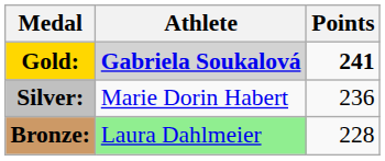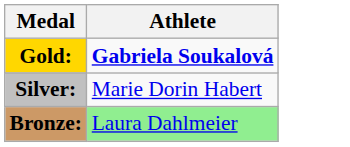 <table class="wikitable">
 <tr>
 <th>Medal</th>
 <th>Athlete</th>
-<th>Points</th>
 </tr>
 <tr>
 <td style="text-align:center;background-color:gold;"><strong>Gold:</strong></td>
-<td style="background: lightgrey;"> <strong><a href='#'>Gabriela Soukalová</a></strong></td>
-<td align="right"><strong>241</strong></td>
+<td> <strong><a href='#'>Gabriela Soukalová</a></strong></td>
 </tr>
 <tr>
 <td style="text-align:center;background-color:silver;"><strong>Silver:</strong></td>
 <td> <a href='#'>Marie Dorin Habert</a></td>
-<td align="right">236</td>
 </tr>
 <tr>
 <td style="text-align:center;background-color:#CC9966;"><strong>Bronze:</strong></td>
 <td style="background: lightgreen;"> <a href='#'>Laura Dahlmeier</a></td>
-<td align="right">228</td>
 </tr>
 </table>
